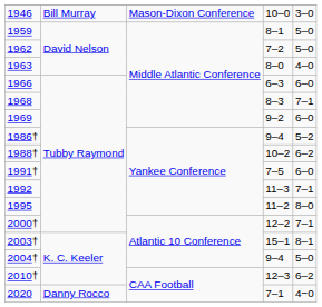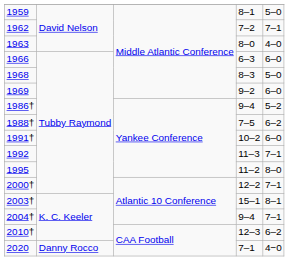 <table class="wikitable">
 <tr>
-</tr>
-<tr>
-<td><a href='#'>1946</a></td>
-<td><a href='#'>Bill Murray</a></td>
-<td><a href='#'>Mason-Dixon Conference</a></td>
-<td>10–0</td>
-<td>3–0</td>
 </tr>
 <tr>
 <td><a href='#'>1959</a></td>
 <td rowspan="3"><a href='#'>David Nelson</a></td>
 <td rowspan="6"><a href='#'>Middle Atlantic Conference</a></td>
 <td>8–1</td>
 <td>5–0</td>
 </tr>
 <tr>
 <td><a href='#'>1962</a></td>
 <td>7–2</td>
-<td>5–0</td>
+<td>7–1</td>
 </tr>
 <tr>
 <td><a href='#'>1963</a></td>
 <td>8–0</td>
 <td>4–0</td>
 </tr>
 <tr>
 <td><a href='#'>1966</a></td>
 <td rowspan="9"><a href='#'>Tubby Raymond</a></td>
 <td>6–3</td>
 <td>6–0</td>
 </tr>
 <tr>
 <td><a href='#'>1968</a></td>
 <td>8–3</td>
-<td>7–1</td>
+<td>5–0</td>
 </tr>
 <tr>
 <td><a href='#'>1969</a></td>
 <td>9–2</td>
 <td>6–0</td>
 </tr>
 <tr>
 <td><a href='#'>1986</a>†</td>
 <td rowspan="5"><a href='#'>Yankee Conference</a></td>
 <td>9–4</td>
 <td>5–2</td>
 </tr>
 <tr>
 <td><a href='#'>1988</a>†</td>
-<td>10–2</td>
+<td>7–5</td>
 <td>6–2</td>
 </tr>
 <tr>
 <td><a href='#'>1991</a>†</td>
-<td>7–5</td>
+<td>10–2</td>
 <td>6–0</td>
 </tr>
 <tr>
 <td><a href='#'>1992</a></td>
 <td>11–3</td>
 <td>7–1</td>
 </tr>
 <tr>
 <td><a href='#'>1995</a></td>
 <td>11–2</td>
 <td>8–0</td>
 </tr>
 <tr>
 <td><a href='#'>2000</a>†</td>
 <td rowspan="3"><a href='#'>Atlantic 10 Conference</a></td>
 <td>12–2</td>
 <td>7–1</td>
 </tr>
 <tr>
 <td><a href='#'>2003</a>†</td>
 <td rowspan="3"><a href='#'>K. C. Keeler</a></td>
 <td>15–1</td>
 <td>8–1</td>
 </tr>
 <tr>
 <td><a href='#'>2004</a>†</td>
 <td>9–4</td>
-<td>5–0</td>
+<td>7–1</td>
 </tr>
 <tr>
 <td><a href='#'>2010</a>†</td>
 <td rowspan="2"><a href='#'>CAA Football</a></td>
 <td>12–3</td>
 <td>6–2</td>
 </tr>
 <tr>
 <td><a href='#'>2020</a></td>
 <td><a href='#'>Danny Rocco</a></td>
 <td>7–1</td>
 <td>4−0</td>
 </tr>
 </table>
